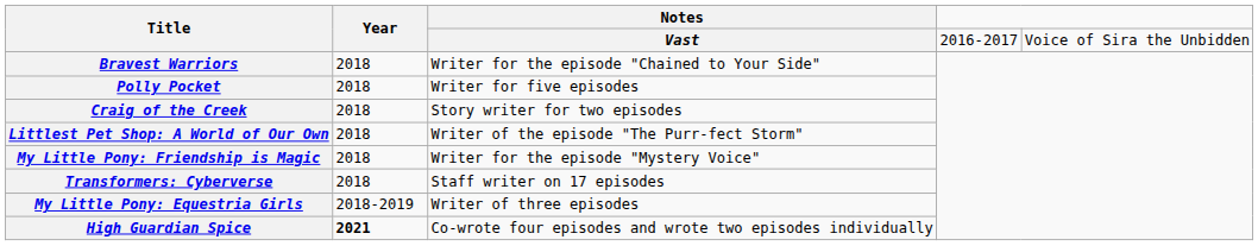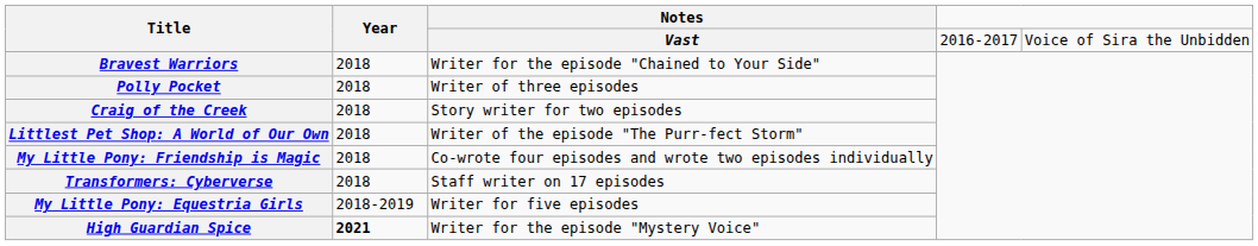 <table class="wikitable plainrowheaders sortable">
 <tr>
 <th rowspan="2">Title</th>
 <th rowspan="2" width="80">Year</th>
 <th>Notes</th>
 </tr>
 <tr>
 <th scope="row"><em>Vast</em></th>
 <td>2016-2017</td>
 <td>Voice of Sira the Unbidden</td>
 </tr>
 <tr>
 <th scope="row"><em><a href='#'>Bravest Warriors</a></em></th>
 <td>2018</td>
 <td>Writer for the episode "Chained to Your Side"</td>
 </tr>
 <tr>
 <th scope="row"><em><a href='#'>Polly Pocket</a></em></th>
 <td>2018</td>
-<td>Writer for five episodes</td>
+<td>Writer of three episodes</td>
 </tr>
 <tr>
 <th scope="row"><em><a href='#'>Craig of the Creek</a></em></th>
 <td>2018</td>
 <td>Story writer for two episodes</td>
 </tr>
 <tr>
 <th scope="row"><em><a href='#'>Littlest Pet Shop: A World of Our Own</a></em></th>
 <td>2018</td>
 <td>Writer of the episode "The Purr-fect Storm"</td>
 </tr>
 <tr>
 <th scope="row"><em><a href='#'>My Little Pony: Friendship is Magic</a></em></th>
 <td>2018</td>
-<td>Writer for the episode "Mystery Voice"</td>
+<td>Co-wrote four episodes and wrote two episodes individually</td>
 </tr>
 <tr>
 <th scope="row"><em><a href='#'>Transformers: Cyberverse</a></em></th>
 <td>2018</td>
 <td>Staff writer on 17 episodes</td>
 </tr>
 <tr>
 <th scope="row"><em><a href='#'>My Little Pony: Equestria Girls</a></em></th>
 <td>2018-2019</td>
-<td>Writer of three episodes</td>
+<td>Writer for five episodes</td>
 </tr>
 <tr>
 <th scope="row"><em><a href='#'>High Guardian Spice</a></em></th>
 <td><strong>2021</strong></td>
-<td>Co-wrote four episodes and wrote two episodes individually</td>
+<td>Writer for the episode "Mystery Voice"</td>
 </tr>
 </table>
